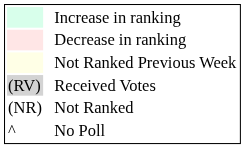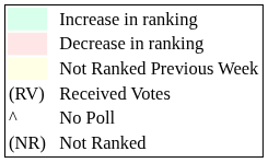 <table style="border:1px solid black;">
 <tr>
 <td style="background:#D8FFEB; width:20px;"></td>
 <td> </td>
 <td>Increase in ranking</td>
 </tr>
 <tr>
 <td style="background:#FFE6E6; width:20px;"></td>
 <td> </td>
 <td>Decrease in ranking</td>
 </tr>
 <tr>
 <td style="background:#FFFFE6; width:20px;"></td>
 <td> </td>
 <td>Not Ranked Previous Week</td>
 </tr>
 <tr>
-<td style="background: lightgrey;">(RV)</td>
+<td>(RV)</td>
 <td> </td>
 <td>Received Votes</td>
+</tr>
+<tr>
+<td>^</td>
+<td> </td>
+<td>No Poll</td>
 </tr>
 <tr>
 <td>(NR)</td>
 <td> </td>
 <td>Not Ranked</td>
 </tr>
-<tr>
-<td>^</td>
-<td> </td>
-<td>No Poll</td>
-</tr>
 </table>
